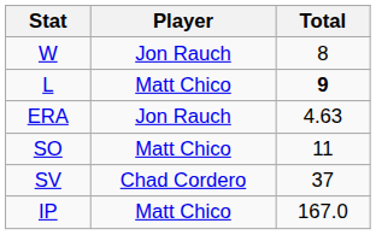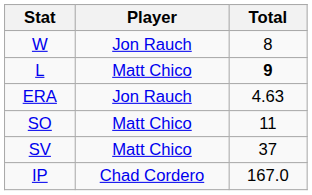 <table class="wikitable" style="width:33%;">
 <tr style="text-align:center; background:#ddd;">
 <th style="width:5%;">Stat</th>
 <th style="width:15%;">Player</th>
 <th style="width:5%;">Total</th>
 </tr>
 <tr align=center>
 <td><a href='#'>W</a></td>
 <td><a href='#'>Jon Rauch</a></td>
 <td>8</td>
 </tr>
 <tr align=center>
 <td><a href='#'>L</a></td>
 <td><a href='#'>Matt Chico</a></td>
 <td><strong>9</strong></td>
 </tr>
 <tr align=center>
 <td><a href='#'>ERA</a></td>
 <td><a href='#'>Jon Rauch</a></td>
 <td>4.63</td>
 </tr>
 <tr align=center>
 <td><a href='#'>SO</a></td>
 <td><a href='#'>Matt Chico</a></td>
 <td>11</td>
 </tr>
 <tr align=center>
 <td><a href='#'>SV</a></td>
-<td><a href='#'>Chad Cordero</a></td>
+<td><a href='#'>Matt Chico</a></td>
 <td>37</td>
 </tr>
 <tr align=center>
 <td><a href='#'>IP</a></td>
-<td><a href='#'>Matt Chico</a></td>
+<td><a href='#'>Chad Cordero</a></td>
 <td>167.0</td>
 </tr>
 </table>
